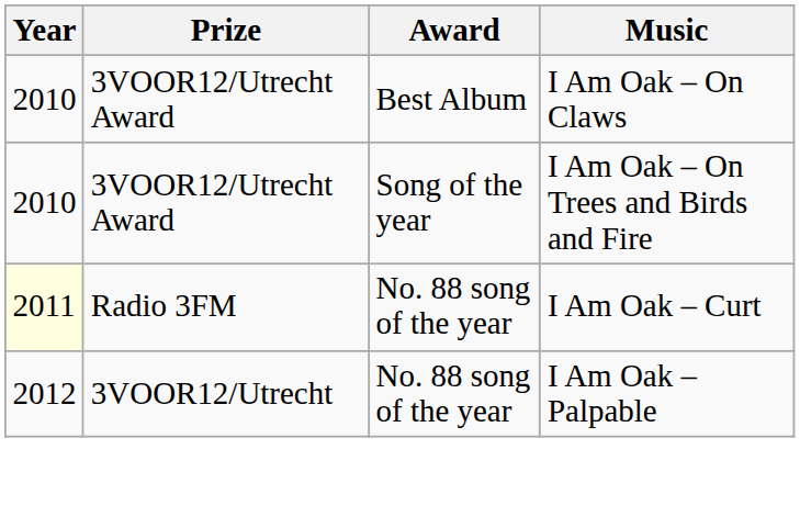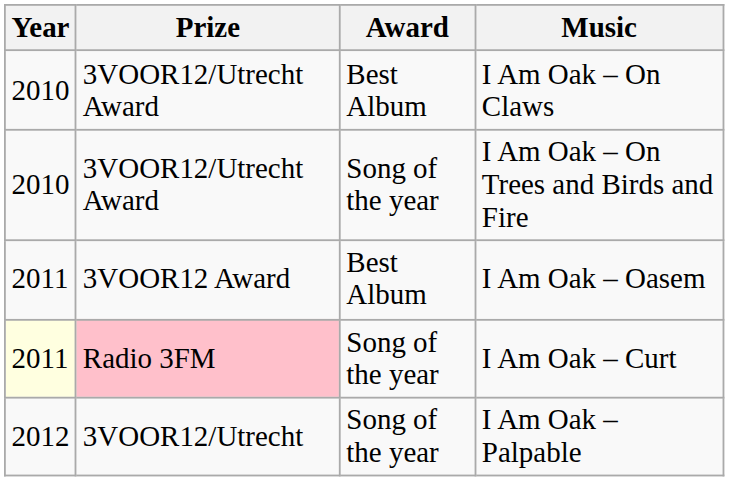 <table class="wikitable" width="45%">
 <tr>
 <th>Year</th>
 <th>Prize</th>
 <th>Award</th>
 <th>Music</th>
 </tr>
 <tr>
 <td>2010</td>
 <td>3VOOR12/Utrecht Award</td>
 <td>Best Album</td>
 <td>I Am Oak – On Claws</td>
 </tr>
 <tr>
 <td>2010</td>
 <td>3VOOR12/Utrecht Award</td>
 <td>Song of the year</td>
 <td>I Am Oak – On Trees and Birds and Fire</td>
 </tr>
 <tr>
+<td>2011</td>
+<td>3VOOR12 Award</td>
+<td>Best Album</td>
+<td>I Am Oak – Oasem</td>
+</tr>
+<tr>
 <td style="background: lightyellow;">2011</td>
-<td>Radio 3FM</td>
-<td>No. 88 song of the year</td>
+<td style="background: pink;">Radio 3FM</td>
+<td>Song of the year</td>
 <td>I Am Oak – Curt</td>
 </tr>
 <tr>
 <td>2012</td>
 <td>3VOOR12/Utrecht</td>
-<td>No. 88 song of the year</td>
+<td>Song of the year</td>
 <td>I Am Oak – Palpable</td>
 </tr>
 </table>
